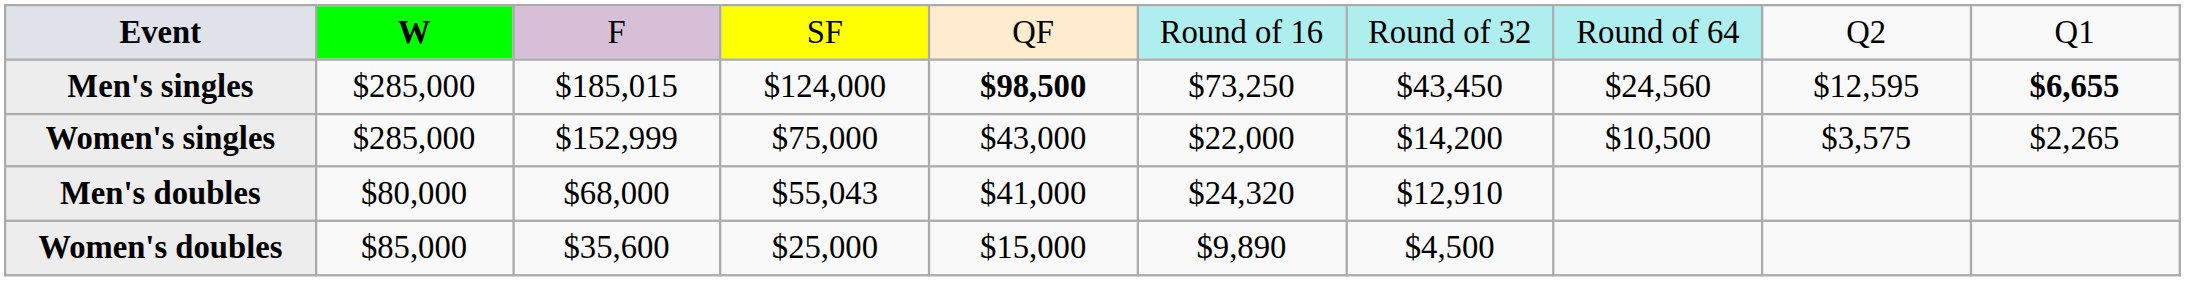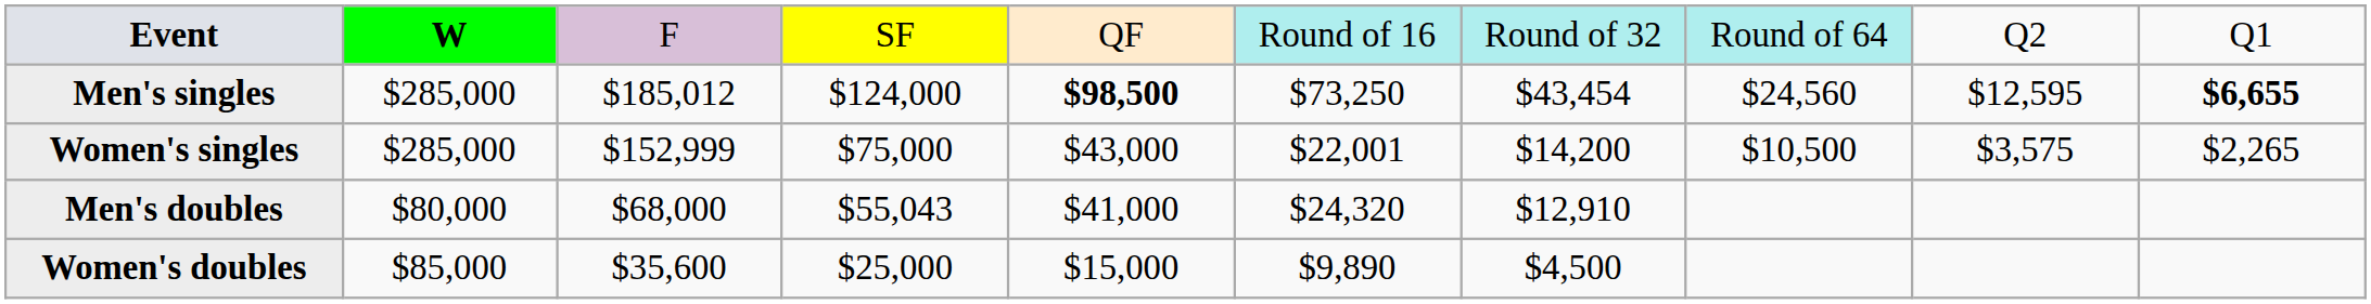 <table class=wikitable style=font-size:90%;text-align:center>
 <tr>
 <td width=130 bgcolor=dfe2e9><strong>Event</strong></td>
 <td width=80 bgcolor=lime><strong>W</strong></td>
 <td width=85 bgcolor=thistle>F</td>
 <td width=85 bgcolor=ffff00>SF</td>
 <td width=85 bgcolor=ffebcd>QF</td>
 <td width=85 bgcolor=afeeee>Round of 16</td>
 <td width=85 bgcolor=afeeee>Round of 32</td>
 <td width=85 bgcolor=afeeee>Round of 64</td>
 <td width=85>Q2</td>
 <td width=85>Q1</td>
 </tr>
 <tr>
 <th style=background:#ededed>Men's singles</th>
 <td>$285,000</td>
-<td>$185,015</td>
+<td>$185,012</td>
 <td>$124,000</td>
 <td><strong>$98,500</strong></td>
 <td>$73,250</td>
-<td>$43,450</td>
+<td>$43,454</td>
 <td>$24,560</td>
 <td>$12,595</td>
 <td><strong>$6,655</strong></td>
 </tr>
 <tr>
 <th style=background:#ededed>Women's singles</th>
 <td>$285,000</td>
 <td>$152,999</td>
 <td>$75,000</td>
 <td>$43,000</td>
-<td>$22,000</td>
+<td>$22,001</td>
 <td>$14,200</td>
 <td>$10,500</td>
 <td>$3,575</td>
 <td>$2,265</td>
 </tr>
 <tr>
 <th style=background:#ededed>Men's doubles</th>
 <td>$80,000</td>
 <td>$68,000</td>
 <td>$55,043</td>
 <td>$41,000</td>
 <td>$24,320</td>
 <td>$12,910</td>
 <td></td>
 <td></td>
 <td></td>
 </tr>
 <tr>
 <th style=background:#ededed>Women's doubles</th>
 <td>$85,000</td>
 <td>$35,600</td>
 <td>$25,000</td>
 <td>$15,000</td>
 <td>$9,890</td>
 <td>$4,500</td>
 <td></td>
 <td></td>
 <td></td>
 </tr>
 </table>
